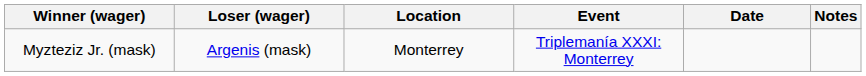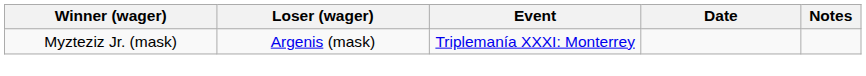 <table class="wikitable sortable" width=100%  style="text-align: center">
 <tr>
 <th width=20% scope="col">Winner (wager)</th>
 <th width=20% scope="col">Loser (wager)</th>
-<th width=20% scope="col">Location</th>
 <th width=20% scope="col">Event</th>
 <th width=15% scope="col">Date</th>
 <th class="unsortable" width=5% scope="col">Notes</th>
 </tr>
 <tr>
 <td>Myzteziz Jr. (mask)</td>
 <td><a href='#'>Argenis</a> (mask)</td>
-<td>Monterrey</td>
 <td><a href='#'>Triplemanía XXXI: Monterrey</a></td>
 <td></td>
 <td></td>
 </tr>
 </table>
